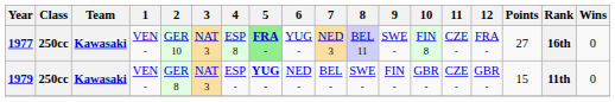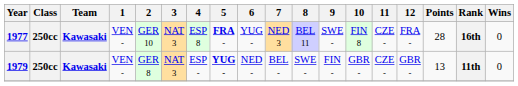 <table class="wikitable" style="text-align:center; font-size:95%">
 <tr>
 <th>Year</th>
 <th>Class</th>
 <th>Team</th>
 <th>1</th>
 <th>2</th>
 <th>3</th>
 <th>4</th>
 <th>5</th>
 <th>6</th>
 <th>7</th>
 <th>8</th>
 <th>9</th>
 <th>10</th>
 <th>11</th>
 <th>12</th>
 <th>Points</th>
 <th>Rank</th>
 <th>Wins</th>
 </tr>
 <tr>
 <th><a href='#'>1977</a></th>
 <th>250cc</th>
 <th><a href='#'>Kawasaki</a></th>
 <td><a href='#'>VEN</a><br><small>-</small></td>
 <td style="background:#DFFFDF;"><a href='#'>GER</a><br><small>10</small></td>
 <td style="background:#FFDF9F;"><a href='#'>NAT</a><br><small>3</small></td>
 <td style="background:#DFFFDF;"><a href='#'>ESP</a><br><small>8</small></td>
-<td style="background: lightgreen;"><strong><a href='#'>FRA</a></strong><br><small>-</small></td>
+<td><strong><a href='#'>FRA</a></strong><br><small>-</small></td>
 <td><a href='#'>YUG</a><br><small>-</small></td>
 <td style="background:#FFDF9F;"><a href='#'>NED</a><br><small>3</small></td>
 <td style="background:#cfcfff;"><a href='#'>BEL</a><br><small>11</small></td>
 <td><a href='#'>SWE</a><br><small>-</small></td>
 <td style="background:#DFFFDF;"><a href='#'>FIN</a><br><small>8</small></td>
 <td><a href='#'>CZE</a><br><small>-</small></td>
 <td><a href='#'>FRA</a><br><small>-</small></td>
-<td>27</td>
+<td>28</td>
 <th>16th</th>
 <td>0</td>
 </tr>
 <tr>
 <th><a href='#'>1979</a></th>
 <th>250cc</th>
 <th><a href='#'>Kawasaki</a></th>
 <td><a href='#'>VEN</a><br><small>-</small></td>
 <td style="background:#DFFFDF;"><a href='#'>GER</a><br><small>8</small></td>
 <td style="background:#FFDF9F;"><a href='#'>NAT</a><br><small>3</small></td>
 <td><a href='#'>ESP</a><br><small>-</small></td>
 <td><strong><a href='#'>YUG</a><br><small>-</small></strong></td>
 <td><a href='#'>NED</a><br><small>-</small></td>
 <td><a href='#'>BEL</a><br><small>-</small></td>
 <td><a href='#'>SWE</a><br><small>-</small></td>
 <td><a href='#'>FIN</a><br><small>-</small></td>
 <td><a href='#'>GBR</a><br><small>-</small></td>
 <td><a href='#'>CZE</a><br><small>-</small></td>
 <td><a href='#'>GBR</a><br><small>-</small></td>
-<td>15</td>
+<td>13</td>
 <th>11th</th>
 <td>0</td>
 </tr>
 <tr>
 </tr>
 </table>
